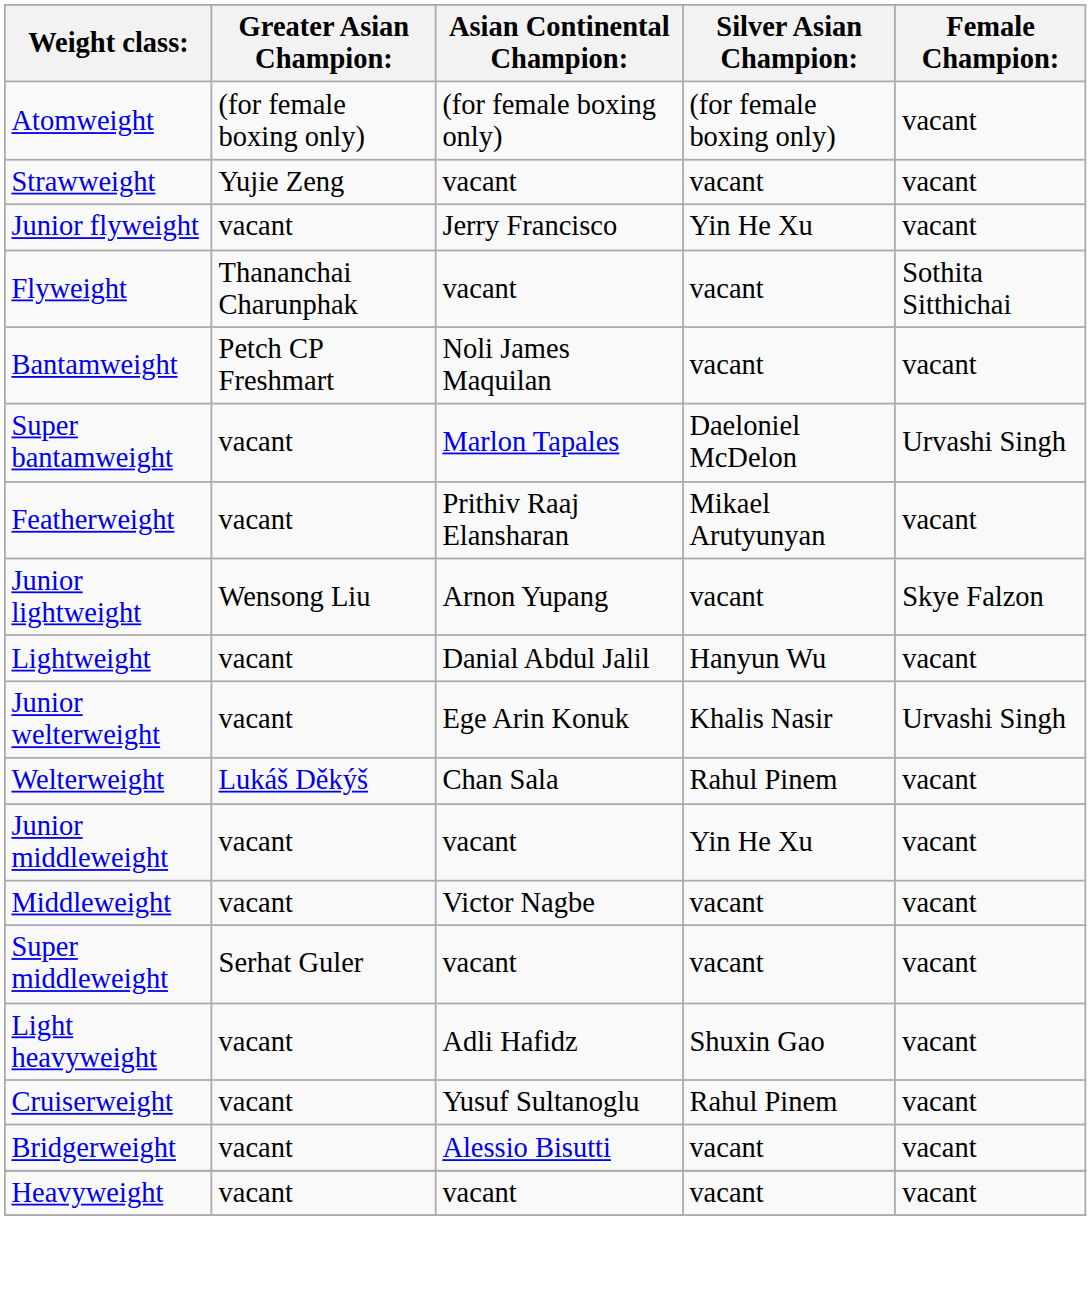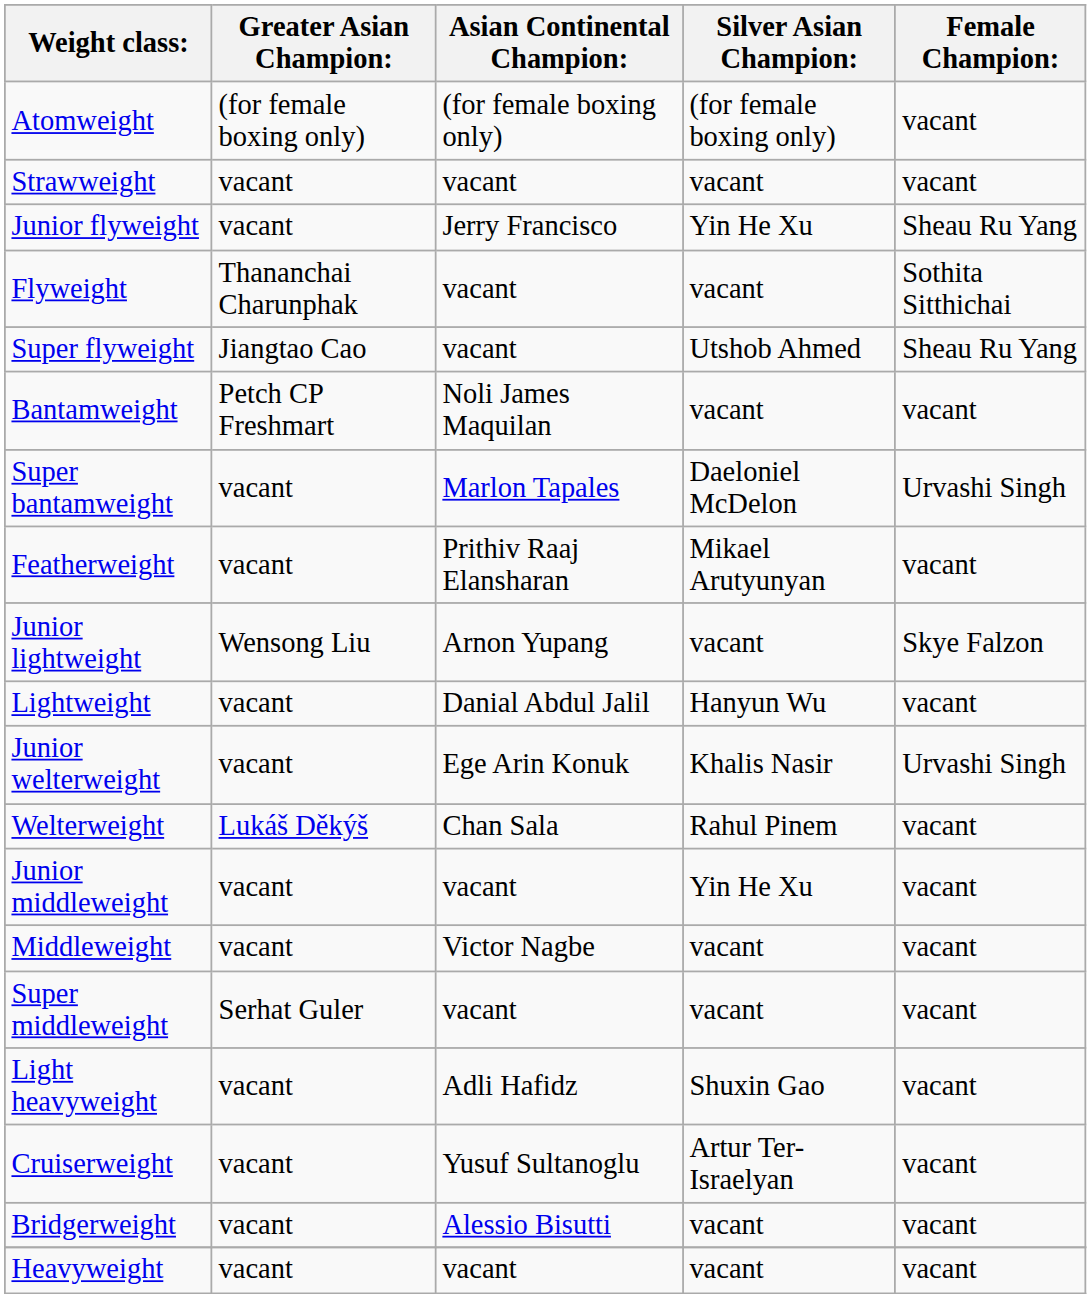 <table class="wikitable">
 <tr>
 <th>Weight class:</th>
 <th>Greater Asian Champion:</th>
 <th>Asian Continental Champion:</th>
 <th>Silver Asian Champion:</th>
 <th>Female Champion:</th>
 </tr>
 <tr>
 <td><a href='#'>Atomweight</a></td>
 <td>(for female boxing only)</td>
 <td>(for female boxing only)</td>
 <td>(for female boxing only)</td>
 <td>vacant</td>
 </tr>
 <tr>
 <td><a href='#'>Strawweight</a></td>
-<td> Yujie Zeng</td>
+<td>vacant</td>
 <td>vacant</td>
 <td>vacant<br></td>
 <td>vacant</td>
 </tr>
 <tr>
 <td><a href='#'>Junior flyweight</a></td>
 <td>vacant</td>
 <td> Jerry Francisco</td>
 <td> Yin He Xu</td>
-<td>vacant</td>
+<td> Sheau Ru Yang</td>
 </tr>
 <tr>
 <td><a href='#'>Flyweight</a></td>
 <td> Thananchai Charunphak</td>
 <td>vacant</td>
 <td>vacant</td>
 <td> Sothita Sitthichai</td>
+</tr>
+<tr>
+<td><a href='#'>Super flyweight</a></td>
+<td> Jiangtao Cao</td>
+<td>vacant</td>
+<td>Utshob Ahmed </td>
+<td> Sheau Ru Yang</td>
 </tr>
 <tr>
 <td><a href='#'>Bantamweight</a></td>
 <td> Petch CP Freshmart</td>
 <td> Noli James Maquilan</td>
 <td>vacant</td>
 <td>vacant</td>
 </tr>
 <tr>
 <td><a href='#'>Super bantamweight</a></td>
 <td>vacant</td>
 <td> <a href='#'>Marlon Tapales</a></td>
 <td> Daeloniel McDelon</td>
 <td> Urvashi Singh</td>
 </tr>
 <tr>
 <td><a href='#'>Featherweight</a></td>
 <td>vacant</td>
 <td> Prithiv Raaj Elansharan</td>
 <td> Mikael Arutyunyan</td>
 <td>vacant</td>
 </tr>
 <tr>
 <td><a href='#'>Junior lightweight</a></td>
 <td> Wensong Liu</td>
 <td> Arnon Yupang</td>
 <td>vacant</td>
 <td> Skye Falzon</td>
 </tr>
 <tr>
 <td><a href='#'>Lightweight</a></td>
 <td>vacant</td>
 <td> Danial Abdul Jalil</td>
 <td> Hanyun Wu</td>
 <td>vacant</td>
 </tr>
 <tr>
 <td><a href='#'>Junior welterweight</a></td>
 <td>vacant</td>
 <td> Ege Arin Konuk</td>
 <td> Khalis Nasir</td>
 <td> Urvashi Singh</td>
 </tr>
 <tr>
 <td><a href='#'>Welterweight</a></td>
 <td> <a href='#'>Lukáš Děkýš</a></td>
 <td> Chan Sala</td>
 <td> Rahul Pinem</td>
 <td>vacant</td>
 </tr>
 <tr>
 <td><a href='#'>Junior middleweight</a></td>
 <td>vacant</td>
 <td>vacant</td>
 <td> Yin He Xu</td>
 <td>vacant</td>
 </tr>
 <tr>
 <td><a href='#'>Middleweight</a></td>
 <td>vacant</td>
 <td> Victor Nagbe</td>
 <td>vacant</td>
 <td>vacant</td>
 </tr>
 <tr>
 <td><a href='#'>Super middleweight</a></td>
 <td> Serhat Guler</td>
 <td>vacant</td>
 <td>vacant</td>
 <td>vacant</td>
 </tr>
 <tr>
 <td><a href='#'>Light heavyweight</a></td>
 <td>vacant</td>
 <td> Adli Hafidz</td>
 <td> Shuxin Gao</td>
 <td>vacant</td>
 </tr>
 <tr>
 <td><a href='#'>Cruiserweight</a></td>
 <td>vacant</td>
 <td> Yusuf Sultanoglu</td>
-<td> Rahul Pinem</td>
+<td> Artur Ter-Israelyan</td>
 <td>vacant</td>
 </tr>
 <tr>
 <td><a href='#'>Bridgerweight</a></td>
 <td>vacant</td>
 <td> <a href='#'>Alessio Bisutti</a></td>
 <td>vacant</td>
 <td>vacant</td>
 </tr>
 <tr>
 </tr>
 <tr>
 <td><a href='#'>Heavyweight</a></td>
 <td>vacant</td>
 <td>vacant</td>
 <td>vacant</td>
 <td>vacant</td>
 </tr>
 <tr>
 </tr>
 </table>
